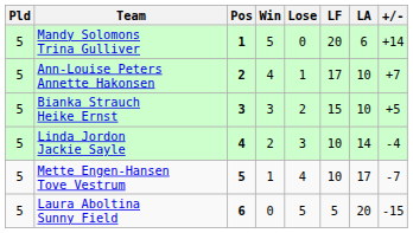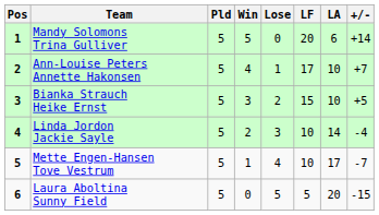 <table class="wikitable" style="font-size: 100%">
 <tr>
+<th width=20>Pos</th>
+<th width=200>Team</th>
 <th width=25>Pld</th>
-<th width=200>Team</th>
-<th width=20>Pos</th>
 <th width=25>Win</th>
 <th width=25>Lose</th>
 <th width=25>LF</th>
 <th width=25>LA</th>
 <th width=25>+/-</th>
 </tr>
 <tr align=center style="background: #ccffcc;">
+<td><strong>1</strong></td>
+<td align="left"> <a href='#'>Mandy Solomons</a><br> <a href='#'>Trina Gulliver</a></td>
 <td>5</td>
-<td align="left"> <a href='#'>Mandy Solomons</a><br> <a href='#'>Trina Gulliver</a></td>
-<td><strong>1</strong></td>
 <td>5</td>
 <td>0</td>
 <td>20</td>
 <td>6</td>
 <td>+14</td>
 </tr>
 <tr align=center style="background: #ccffcc;">
+<td><strong>2</strong></td>
+<td align="left"> <a href='#'>Ann-Louise Peters</a><br> <a href='#'>Annette Hakonsen</a></td>
 <td>5</td>
-<td align="left"> <a href='#'>Ann-Louise Peters</a><br> <a href='#'>Annette Hakonsen</a></td>
-<td><strong>2</strong></td>
 <td>4</td>
 <td>1</td>
 <td>17</td>
 <td>10</td>
 <td>+7</td>
 </tr>
 <tr align=center style="background: #ccffcc;">
+<td><strong>3</strong></td>
+<td align="left"> <a href='#'>Bianka Strauch</a><br> <a href='#'>Heike Ernst</a></td>
 <td>5</td>
-<td align="left"> <a href='#'>Bianka Strauch</a><br> <a href='#'>Heike Ernst</a></td>
-<td><strong>3</strong></td>
 <td>3</td>
 <td>2</td>
 <td>15</td>
 <td>10</td>
 <td>+5</td>
 </tr>
 <tr align=center style="background: #ccffcc;">
+<td><strong>4</strong></td>
+<td align="left"> <a href='#'>Linda Jordon</a><br> <a href='#'>Jackie Sayle</a></td>
 <td>5</td>
-<td align="left"> <a href='#'>Linda Jordon</a><br> <a href='#'>Jackie Sayle</a></td>
-<td><strong>4</strong></td>
 <td>2</td>
 <td>3</td>
 <td>10</td>
 <td>14</td>
 <td>-4</td>
 </tr>
 <tr align=center>
+<td><strong>5</strong></td>
+<td align="left"> <a href='#'>Mette Engen-Hansen</a><br> <a href='#'>Tove Vestrum</a></td>
 <td>5</td>
-<td align="left"> <a href='#'>Mette Engen-Hansen</a><br> <a href='#'>Tove Vestrum</a></td>
-<td><strong>5</strong></td>
 <td>1</td>
 <td>4</td>
 <td>10</td>
 <td>17</td>
 <td>-7</td>
 </tr>
 <tr align=center>
+<td><strong>6</strong></td>
+<td align="left"> <a href='#'>Laura Aboltina</a><br> <a href='#'>Sunny Field</a></td>
 <td>5</td>
-<td align="left"> <a href='#'>Laura Aboltina</a><br> <a href='#'>Sunny Field</a></td>
-<td><strong>6</strong></td>
 <td>0</td>
 <td>5</td>
 <td>5</td>
 <td>20</td>
 <td>-15</td>
 </tr>
 </table>
